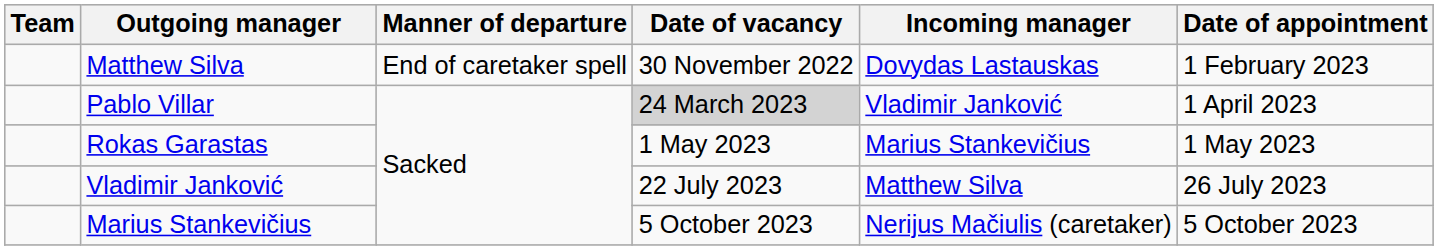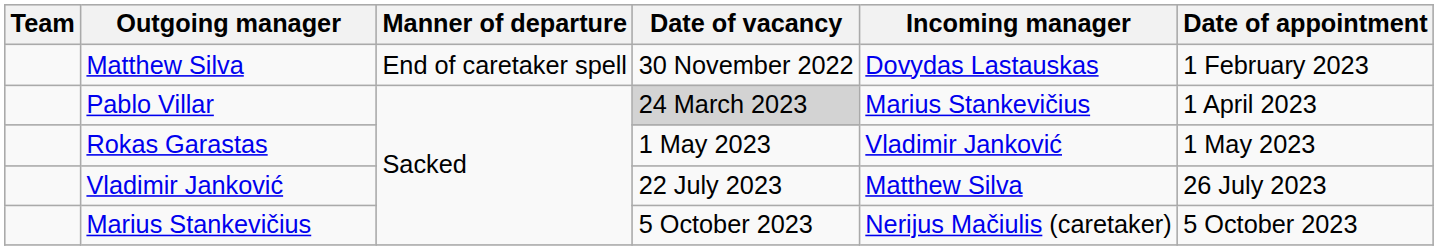 <table class="wikitable sortable">
 <tr>
 <th>Team</th>
 <th style="width:180px;">Outgoing manager</th>
 <th>Manner of departure</th>
 <th>Date of vacancy</th>
 <th>Incoming manager</th>
 <th>Date of appointment</th>
 </tr>
 <tr>
 <td></td>
 <td> <a href='#'>Matthew Silva</a></td>
 <td>End of caretaker spell</td>
 <td>30 November 2022</td>
 <td> <a href='#'>Dovydas Lastauskas</a></td>
 <td>1 February 2023</td>
 </tr>
 <tr>
 <td></td>
 <td> <a href='#'>Pablo Villar</a></td>
 <td rowspan="4">Sacked</td>
 <td style="background: lightgrey;">24 March 2023</td>
-<td> <a href='#'>Vladimir Janković</a></td>
+<td> <a href='#'>Marius Stankevičius</a></td>
 <td>1 April 2023</td>
 </tr>
 <tr>
 <td></td>
 <td> <a href='#'>Rokas Garastas</a></td>
 <td>1 May 2023</td>
-<td> <a href='#'>Marius Stankevičius</a></td>
+<td> <a href='#'>Vladimir Janković</a></td>
 <td>1 May 2023</td>
 </tr>
 <tr>
 <td></td>
 <td> <a href='#'>Vladimir Janković</a></td>
 <td>22 July 2023</td>
 <td> <a href='#'>Matthew Silva</a></td>
 <td>26 July 2023</td>
 </tr>
 <tr>
 <td></td>
 <td> <a href='#'>Marius Stankevičius</a></td>
 <td>5 October 2023</td>
 <td> <a href='#'>Nerijus Mačiulis</a> (caretaker)</td>
 <td>5 October 2023</td>
 </tr>
 </table>
